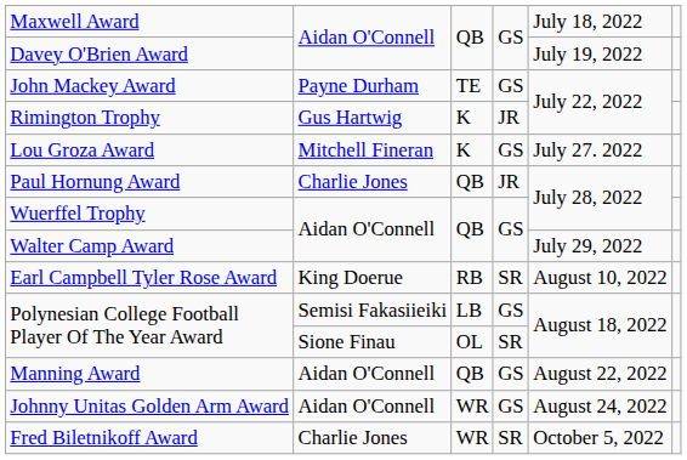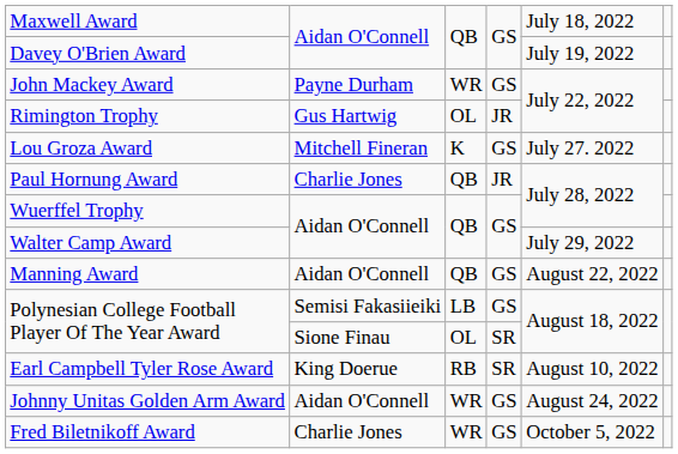 <table class="wikitable sortable">
 <tr>
 <td><a href='#'>Maxwell Award</a></td>
 <td rowspan=2><a href='#'>Aidan O'Connell</a></td>
 <td rowspan=2>QB</td>
 <td rowspan=2>GS</td>
 <td>July 18, 2022</td>
 <td></td>
 </tr>
 <tr>
 <td><a href='#'>Davey O'Brien Award</a></td>
 <td>July 19, 2022</td>
 <td></td>
 </tr>
 <tr>
 <td><a href='#'>John Mackey Award</a></td>
 <td><a href='#'>Payne Durham</a></td>
-<td>TE</td>
+<td>WR</td>
 <td>GS</td>
 <td rowspan=2>July 22, 2022</td>
 <td></td>
 </tr>
 <tr>
 <td><a href='#'>Rimington Trophy</a></td>
 <td><a href='#'>Gus Hartwig</a></td>
-<td>K</td>
+<td>OL</td>
 <td>JR</td>
 <td></td>
 </tr>
 <tr>
 <td><a href='#'>Lou Groza Award</a></td>
 <td><a href='#'>Mitchell Fineran</a></td>
 <td>K</td>
 <td>GS</td>
 <td>July 27. 2022</td>
 <td></td>
 </tr>
 <tr>
 <td><a href='#'>Paul Hornung Award</a></td>
 <td><a href='#'>Charlie Jones</a></td>
 <td>QB</td>
 <td>JR</td>
 <td rowspan=2>July 28, 2022</td>
 <td></td>
 </tr>
 <tr>
 <td><a href='#'>Wuerffel Trophy</a></td>
 <td rowspan=2>Aidan O'Connell</td>
 <td rowspan=2>QB</td>
 <td rowspan=2>GS</td>
 <td></td>
 </tr>
 <tr>
 <td><a href='#'>Walter Camp Award</a></td>
 <td>July 29, 2022</td>
 <td></td>
 </tr>
 <tr>
-<td><a href='#'>Earl Campbell Tyler Rose Award</a></td>
-<td>King Doerue</td>
-<td>RB</td>
-<td>SR</td>
-<td>August 10, 2022</td>
+<td><a href='#'>Manning Award</a></td>
+<td>Aidan O'Connell</td>
+<td>QB</td>
+<td>GS</td>
+<td>August 22, 2022</td>
 <td></td>
 </tr>
 <tr>
 <td rowspan=2>Polynesian College Football <br>Player Of The Year Award</td>
 <td>Semisi Fakasiieiki</td>
 <td>LB</td>
 <td>GS</td>
 <td rowspan=2>August 18, 2022</td>
 <td rowspan=2></td>
 </tr>
 <tr>
 <td>Sione Finau</td>
 <td>OL</td>
 <td>SR</td>
 </tr>
 <tr>
-<td><a href='#'>Manning Award</a></td>
-<td>Aidan O'Connell</td>
-<td>QB</td>
-<td>GS</td>
-<td>August 22, 2022</td>
+<td><a href='#'>Earl Campbell Tyler Rose Award</a></td>
+<td>King Doerue</td>
+<td>RB</td>
+<td>SR</td>
+<td>August 10, 2022</td>
 <td></td>
 </tr>
 <tr>
 <td><a href='#'>Johnny Unitas Golden Arm Award</a></td>
 <td>Aidan O'Connell</td>
 <td>WR</td>
 <td>GS</td>
 <td>August 24, 2022</td>
 <td></td>
 </tr>
 <tr>
 <td><a href='#'>Fred Biletnikoff Award</a></td>
 <td>Charlie Jones</td>
 <td>WR</td>
-<td>SR</td>
+<td>GS</td>
 <td>October 5, 2022</td>
 <td></td>
 </tr>
 </table>
